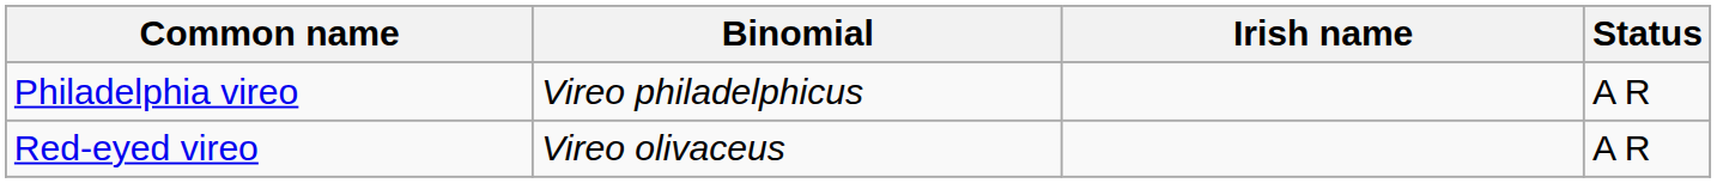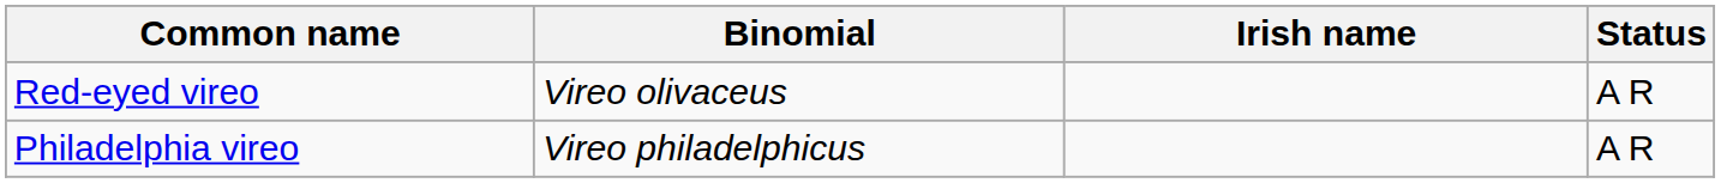 <table width=60% class="wikitable">
 <tr>
 <th width=32%>Common name</th>
 <th width=32%>Binomial</th>
 <th width=32%>Irish name</th>
 <th width=4%>Status</th>
 </tr>
 <tr>
+<td><a href='#'>Red-eyed vireo</a></td>
+<td><em>Vireo olivaceus</em></td>
+<td></td>
+<td>A R</td>
+</tr>
+<tr>
 <td><a href='#'>Philadelphia vireo</a></td>
 <td><em>Vireo philadelphicus</em></td>
 <td></td>
 <td>A R</td>
 </tr>
-<tr>
-<td><a href='#'>Red-eyed vireo</a></td>
-<td><em>Vireo olivaceus</em></td>
-<td></td>
-<td>A R</td>
-</tr>
 </table>
